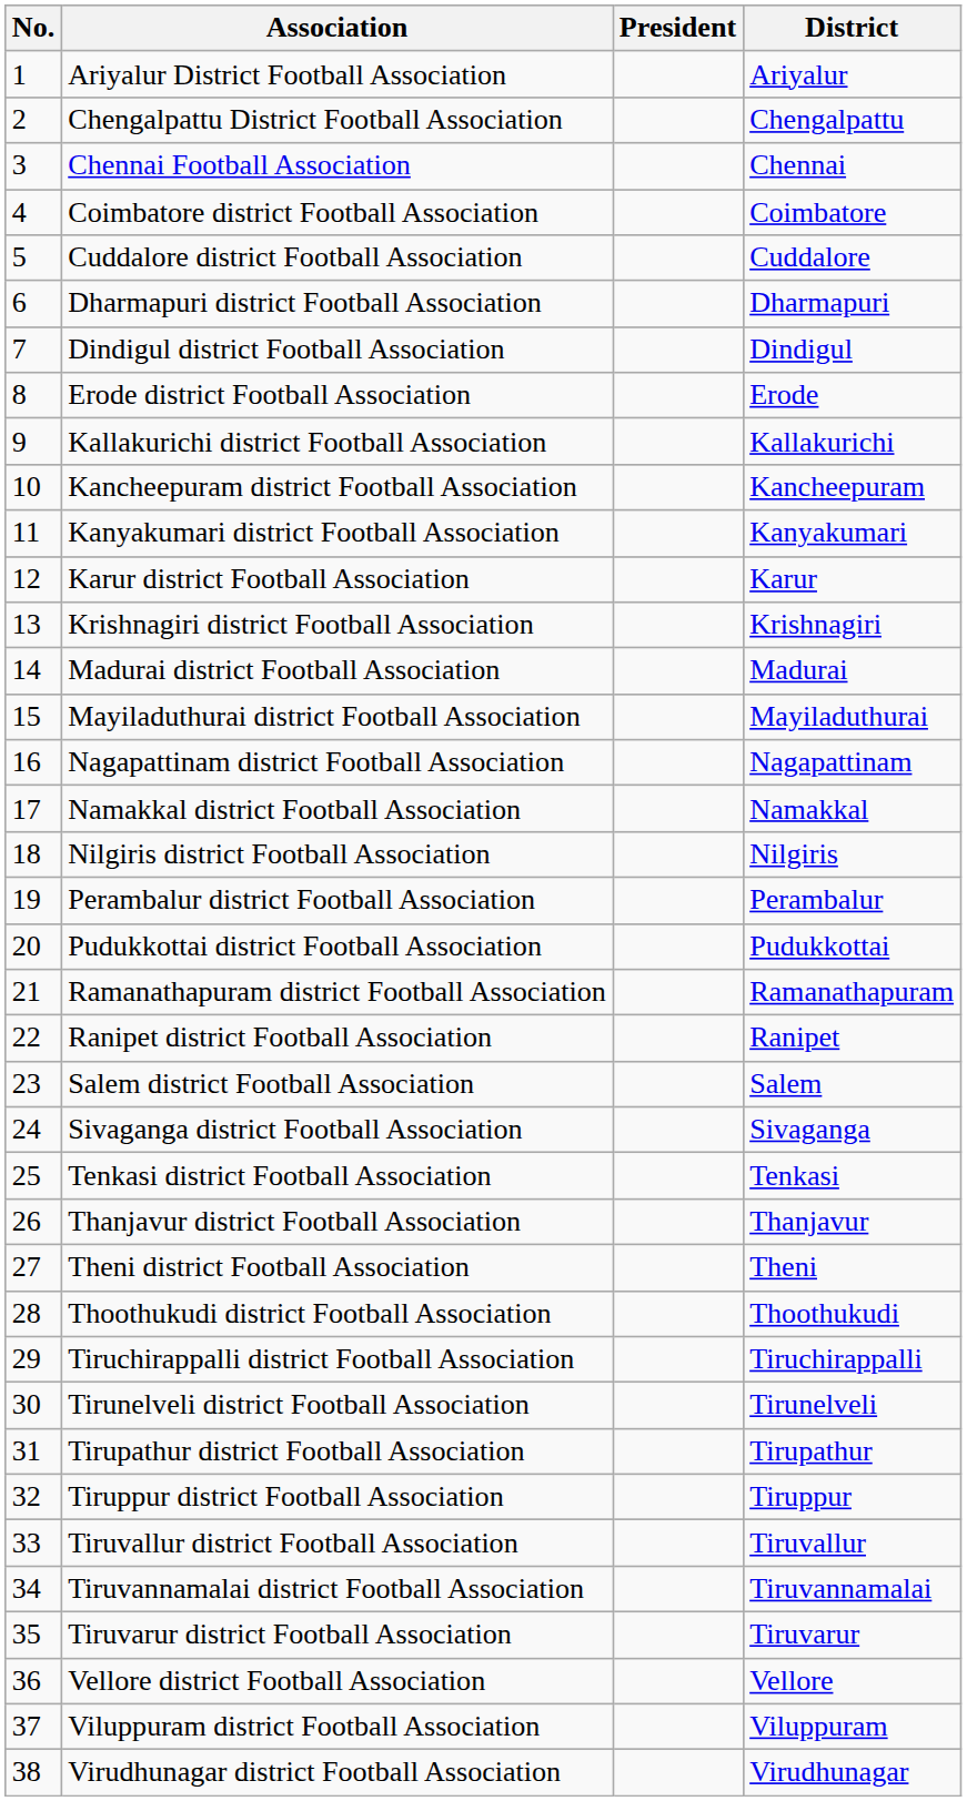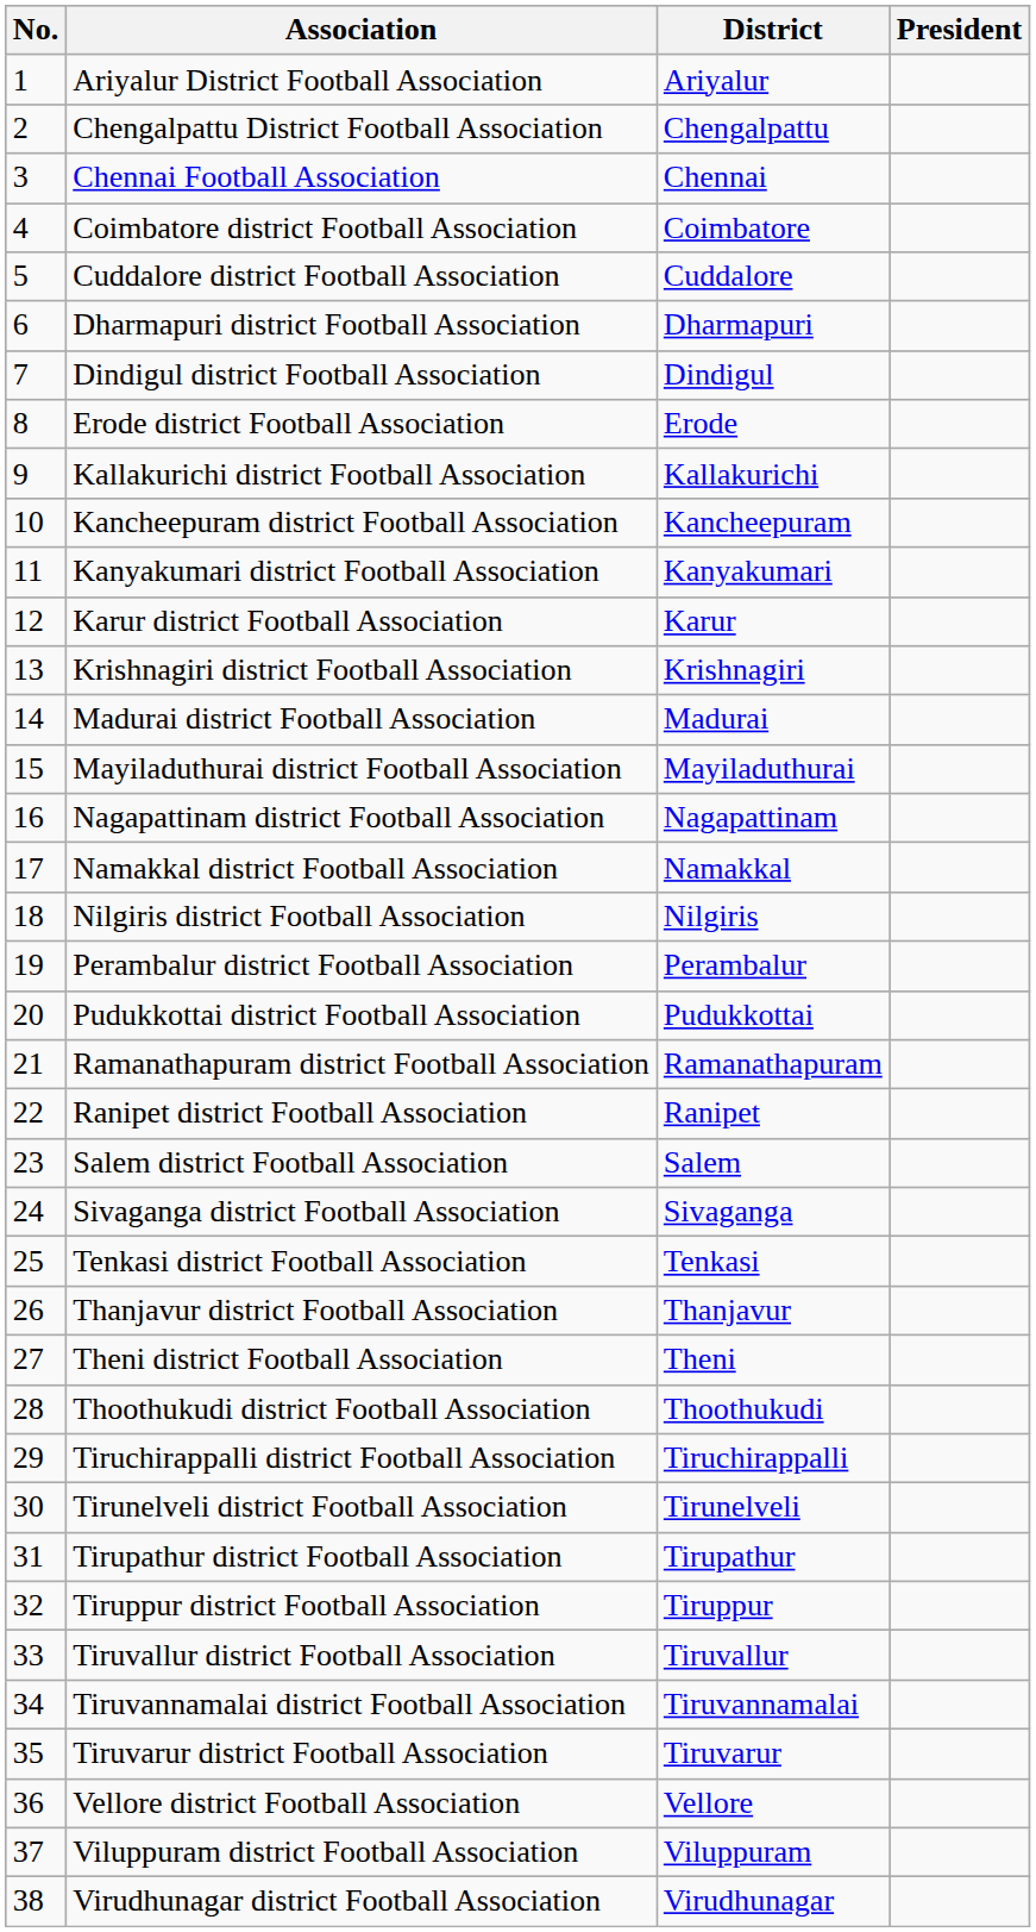 <table class="wikitable sortable">
 <tr>
 <th>No.</th>
 <th>Association</th>
+<th>District</th>
 <th>President</th>
-<th>District</th>
 </tr>
 <tr>
 <td>1</td>
 <td>Ariyalur District Football Association</td>
+<td><a href='#'>Ariyalur</a></td>
 <td></td>
-<td><a href='#'>Ariyalur</a></td>
 </tr>
 <tr>
 <td>2</td>
 <td>Chengalpattu District Football Association</td>
+<td><a href='#'>Chengalpattu</a></td>
 <td></td>
-<td><a href='#'>Chengalpattu</a></td>
 </tr>
 <tr>
 <td>3</td>
 <td><a href='#'>Chennai Football Association</a></td>
+<td><a href='#'>Chennai</a></td>
 <td></td>
-<td><a href='#'>Chennai</a></td>
 </tr>
 <tr>
 <td>4</td>
 <td>Coimbatore district Football Association</td>
+<td><a href='#'>Coimbatore</a></td>
 <td></td>
-<td><a href='#'>Coimbatore</a></td>
 </tr>
 <tr>
 <td>5</td>
 <td>Cuddalore district Football Association</td>
+<td><a href='#'>Cuddalore</a></td>
 <td></td>
-<td><a href='#'>Cuddalore</a></td>
 </tr>
 <tr>
 <td>6</td>
 <td>Dharmapuri district Football Association</td>
+<td><a href='#'>Dharmapuri</a></td>
 <td></td>
-<td><a href='#'>Dharmapuri</a></td>
 </tr>
 <tr>
 <td>7</td>
 <td>Dindigul district Football Association</td>
+<td><a href='#'>Dindigul</a></td>
 <td></td>
-<td><a href='#'>Dindigul</a></td>
 </tr>
 <tr>
 <td>8</td>
 <td>Erode district Football Association</td>
+<td><a href='#'>Erode</a></td>
 <td></td>
-<td><a href='#'>Erode</a></td>
 </tr>
 <tr>
 <td>9</td>
 <td>Kallakurichi district Football Association</td>
+<td><a href='#'>Kallakurichi</a></td>
 <td></td>
-<td><a href='#'>Kallakurichi</a></td>
 </tr>
 <tr>
 <td>10</td>
 <td>Kancheepuram district Football Association</td>
+<td><a href='#'>Kancheepuram</a></td>
 <td></td>
-<td><a href='#'>Kancheepuram</a></td>
 </tr>
 <tr>
 <td>11</td>
 <td>Kanyakumari district Football Association</td>
+<td><a href='#'>Kanyakumari</a></td>
 <td></td>
-<td><a href='#'>Kanyakumari</a></td>
 </tr>
 <tr>
 <td>12</td>
 <td>Karur district Football Association</td>
+<td><a href='#'>Karur</a></td>
 <td></td>
-<td><a href='#'>Karur</a></td>
 </tr>
 <tr>
 <td>13</td>
 <td>Krishnagiri district Football Association</td>
+<td><a href='#'>Krishnagiri</a></td>
 <td></td>
-<td><a href='#'>Krishnagiri</a></td>
 </tr>
 <tr>
 <td>14</td>
 <td>Madurai district Football Association</td>
+<td><a href='#'>Madurai</a></td>
 <td></td>
-<td><a href='#'>Madurai</a></td>
 </tr>
 <tr>
 <td>15</td>
 <td>Mayiladuthurai district Football Association</td>
+<td><a href='#'>Mayiladuthurai</a></td>
 <td></td>
-<td><a href='#'>Mayiladuthurai</a></td>
 </tr>
 <tr>
 <td>16</td>
 <td>Nagapattinam district Football Association</td>
+<td><a href='#'>Nagapattinam</a></td>
 <td></td>
-<td><a href='#'>Nagapattinam</a></td>
 </tr>
 <tr>
 <td>17</td>
 <td>Namakkal district Football Association</td>
+<td><a href='#'>Namakkal</a></td>
 <td></td>
-<td><a href='#'>Namakkal</a></td>
 </tr>
 <tr>
 <td>18</td>
 <td>Nilgiris district Football Association</td>
+<td><a href='#'>Nilgiris</a></td>
 <td></td>
-<td><a href='#'>Nilgiris</a></td>
 </tr>
 <tr>
 <td>19</td>
 <td>Perambalur district Football Association</td>
+<td><a href='#'>Perambalur</a></td>
 <td></td>
-<td><a href='#'>Perambalur</a></td>
 </tr>
 <tr>
 <td>20</td>
 <td>Pudukkottai district Football Association</td>
+<td><a href='#'>Pudukkottai</a></td>
 <td></td>
-<td><a href='#'>Pudukkottai</a></td>
 </tr>
 <tr>
 <td>21</td>
 <td>Ramanathapuram district Football Association</td>
+<td><a href='#'>Ramanathapuram</a></td>
 <td></td>
-<td><a href='#'>Ramanathapuram</a></td>
 </tr>
 <tr>
 <td>22</td>
 <td>Ranipet district Football Association</td>
+<td><a href='#'>Ranipet</a></td>
 <td></td>
-<td><a href='#'>Ranipet</a></td>
 </tr>
 <tr>
 <td>23</td>
 <td>Salem district Football Association</td>
+<td><a href='#'>Salem</a></td>
 <td></td>
-<td><a href='#'>Salem</a></td>
 </tr>
 <tr>
 <td>24</td>
 <td>Sivaganga district Football Association</td>
+<td><a href='#'>Sivaganga</a></td>
 <td></td>
-<td><a href='#'>Sivaganga</a></td>
 </tr>
 <tr>
 <td>25</td>
 <td>Tenkasi district Football Association</td>
+<td><a href='#'>Tenkasi</a></td>
 <td></td>
-<td><a href='#'>Tenkasi</a></td>
 </tr>
 <tr>
 <td>26</td>
 <td>Thanjavur district Football Association</td>
+<td><a href='#'>Thanjavur</a></td>
 <td></td>
-<td><a href='#'>Thanjavur</a></td>
 </tr>
 <tr>
 <td>27</td>
 <td>Theni district Football Association</td>
+<td><a href='#'>Theni</a></td>
 <td></td>
-<td><a href='#'>Theni</a></td>
 </tr>
 <tr>
 <td>28</td>
 <td>Thoothukudi district Football Association</td>
+<td><a href='#'>Thoothukudi</a></td>
 <td></td>
-<td><a href='#'>Thoothukudi</a></td>
 </tr>
 <tr>
 <td>29</td>
 <td>Tiruchirappalli district Football Association</td>
+<td><a href='#'>Tiruchirappalli</a></td>
 <td></td>
-<td><a href='#'>Tiruchirappalli</a></td>
 </tr>
 <tr>
 <td>30</td>
 <td>Tirunelveli district Football Association</td>
+<td><a href='#'>Tirunelveli</a></td>
 <td></td>
-<td><a href='#'>Tirunelveli</a></td>
 </tr>
 <tr>
 <td>31</td>
 <td>Tirupathur district Football Association</td>
+<td><a href='#'>Tirupathur</a></td>
 <td></td>
-<td><a href='#'>Tirupathur</a></td>
 </tr>
 <tr>
 <td>32</td>
 <td>Tiruppur district Football Association</td>
+<td><a href='#'>Tiruppur</a></td>
 <td></td>
-<td><a href='#'>Tiruppur</a></td>
 </tr>
 <tr>
 <td>33</td>
 <td>Tiruvallur district Football Association</td>
+<td><a href='#'>Tiruvallur</a></td>
 <td></td>
-<td><a href='#'>Tiruvallur</a></td>
 </tr>
 <tr>
 <td>34</td>
 <td>Tiruvannamalai district Football Association</td>
+<td><a href='#'>Tiruvannamalai</a></td>
 <td></td>
-<td><a href='#'>Tiruvannamalai</a></td>
 </tr>
 <tr>
 <td>35</td>
 <td>Tiruvarur district Football Association</td>
+<td><a href='#'>Tiruvarur</a></td>
 <td></td>
-<td><a href='#'>Tiruvarur</a></td>
 </tr>
 <tr>
 <td>36</td>
 <td>Vellore district Football Association</td>
+<td><a href='#'>Vellore</a></td>
 <td></td>
-<td><a href='#'>Vellore</a></td>
 </tr>
 <tr>
 <td>37</td>
 <td>Viluppuram district Football Association</td>
+<td><a href='#'>Viluppuram</a></td>
 <td></td>
-<td><a href='#'>Viluppuram</a></td>
 </tr>
 <tr>
 <td>38</td>
 <td>Virudhunagar district Football Association</td>
+<td><a href='#'>Virudhunagar</a></td>
 <td></td>
-<td><a href='#'>Virudhunagar</a></td>
 </tr>
 </table>
